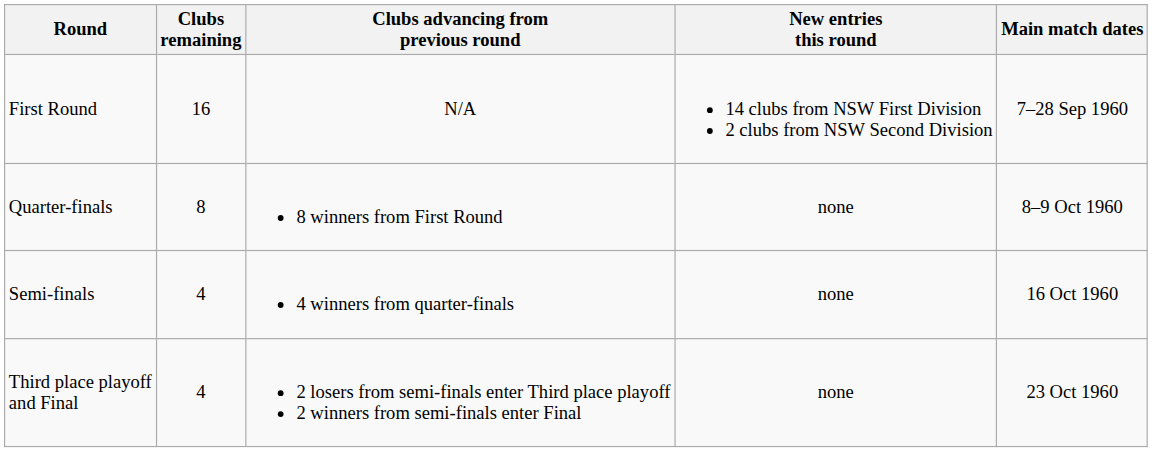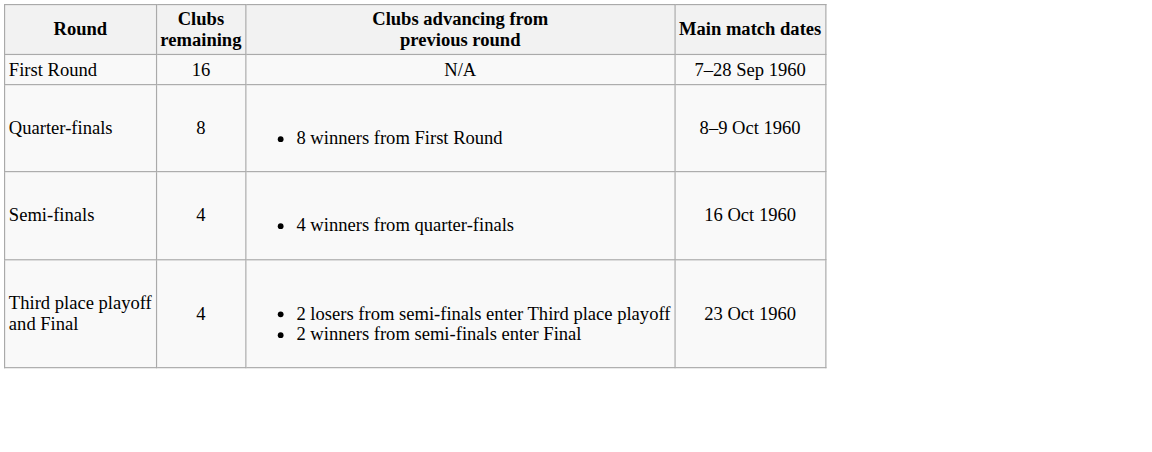 <table class="wikitable">
 <tr>
 <th>Round</th>
 <th>Clubs<br>remaining</th>
 <th>Clubs advancing from<br>previous round</th>
-<th>New entries<br>this round</th>
 <th>Main match dates</th>
 </tr>
 <tr>
 <td>First Round</td>
 <td style="text-align:center;">16</td>
 <td style="text-align:center;">N/A</td>
-<td><br><ul><li>14 clubs from NSW First Division</li><li>2 clubs from NSW Second Division</li></ul></td>
 <td style="text-align:center;">7–28 Sep 1960</td>
 </tr>
 <tr>
 <td>Quarter-finals</td>
 <td style="text-align:center;">8</td>
 <td><br><ul><li>8 winners from First Round</li></ul></td>
-<td style="text-align:center;">none</td>
 <td style="text-align:center;">8–9 Oct 1960</td>
 </tr>
 <tr>
 <td>Semi-finals</td>
 <td style="text-align:center;">4</td>
 <td><br><ul><li>4 winners from quarter-finals</li></ul></td>
-<td style="text-align:center;">none</td>
 <td style="text-align:center;">16 Oct 1960</td>
 </tr>
 <tr>
 <td>Third place playoff <br>and Final</td>
 <td style="text-align:center;">4</td>
 <td><br><ul><li>2 losers from semi-finals enter Third place playoff</li><li>2 winners from semi-finals enter Final</li></ul></td>
-<td style="text-align:center;">none</td>
 <td style="text-align:center;">23 Oct 1960</td>
 </tr>
 </table>
